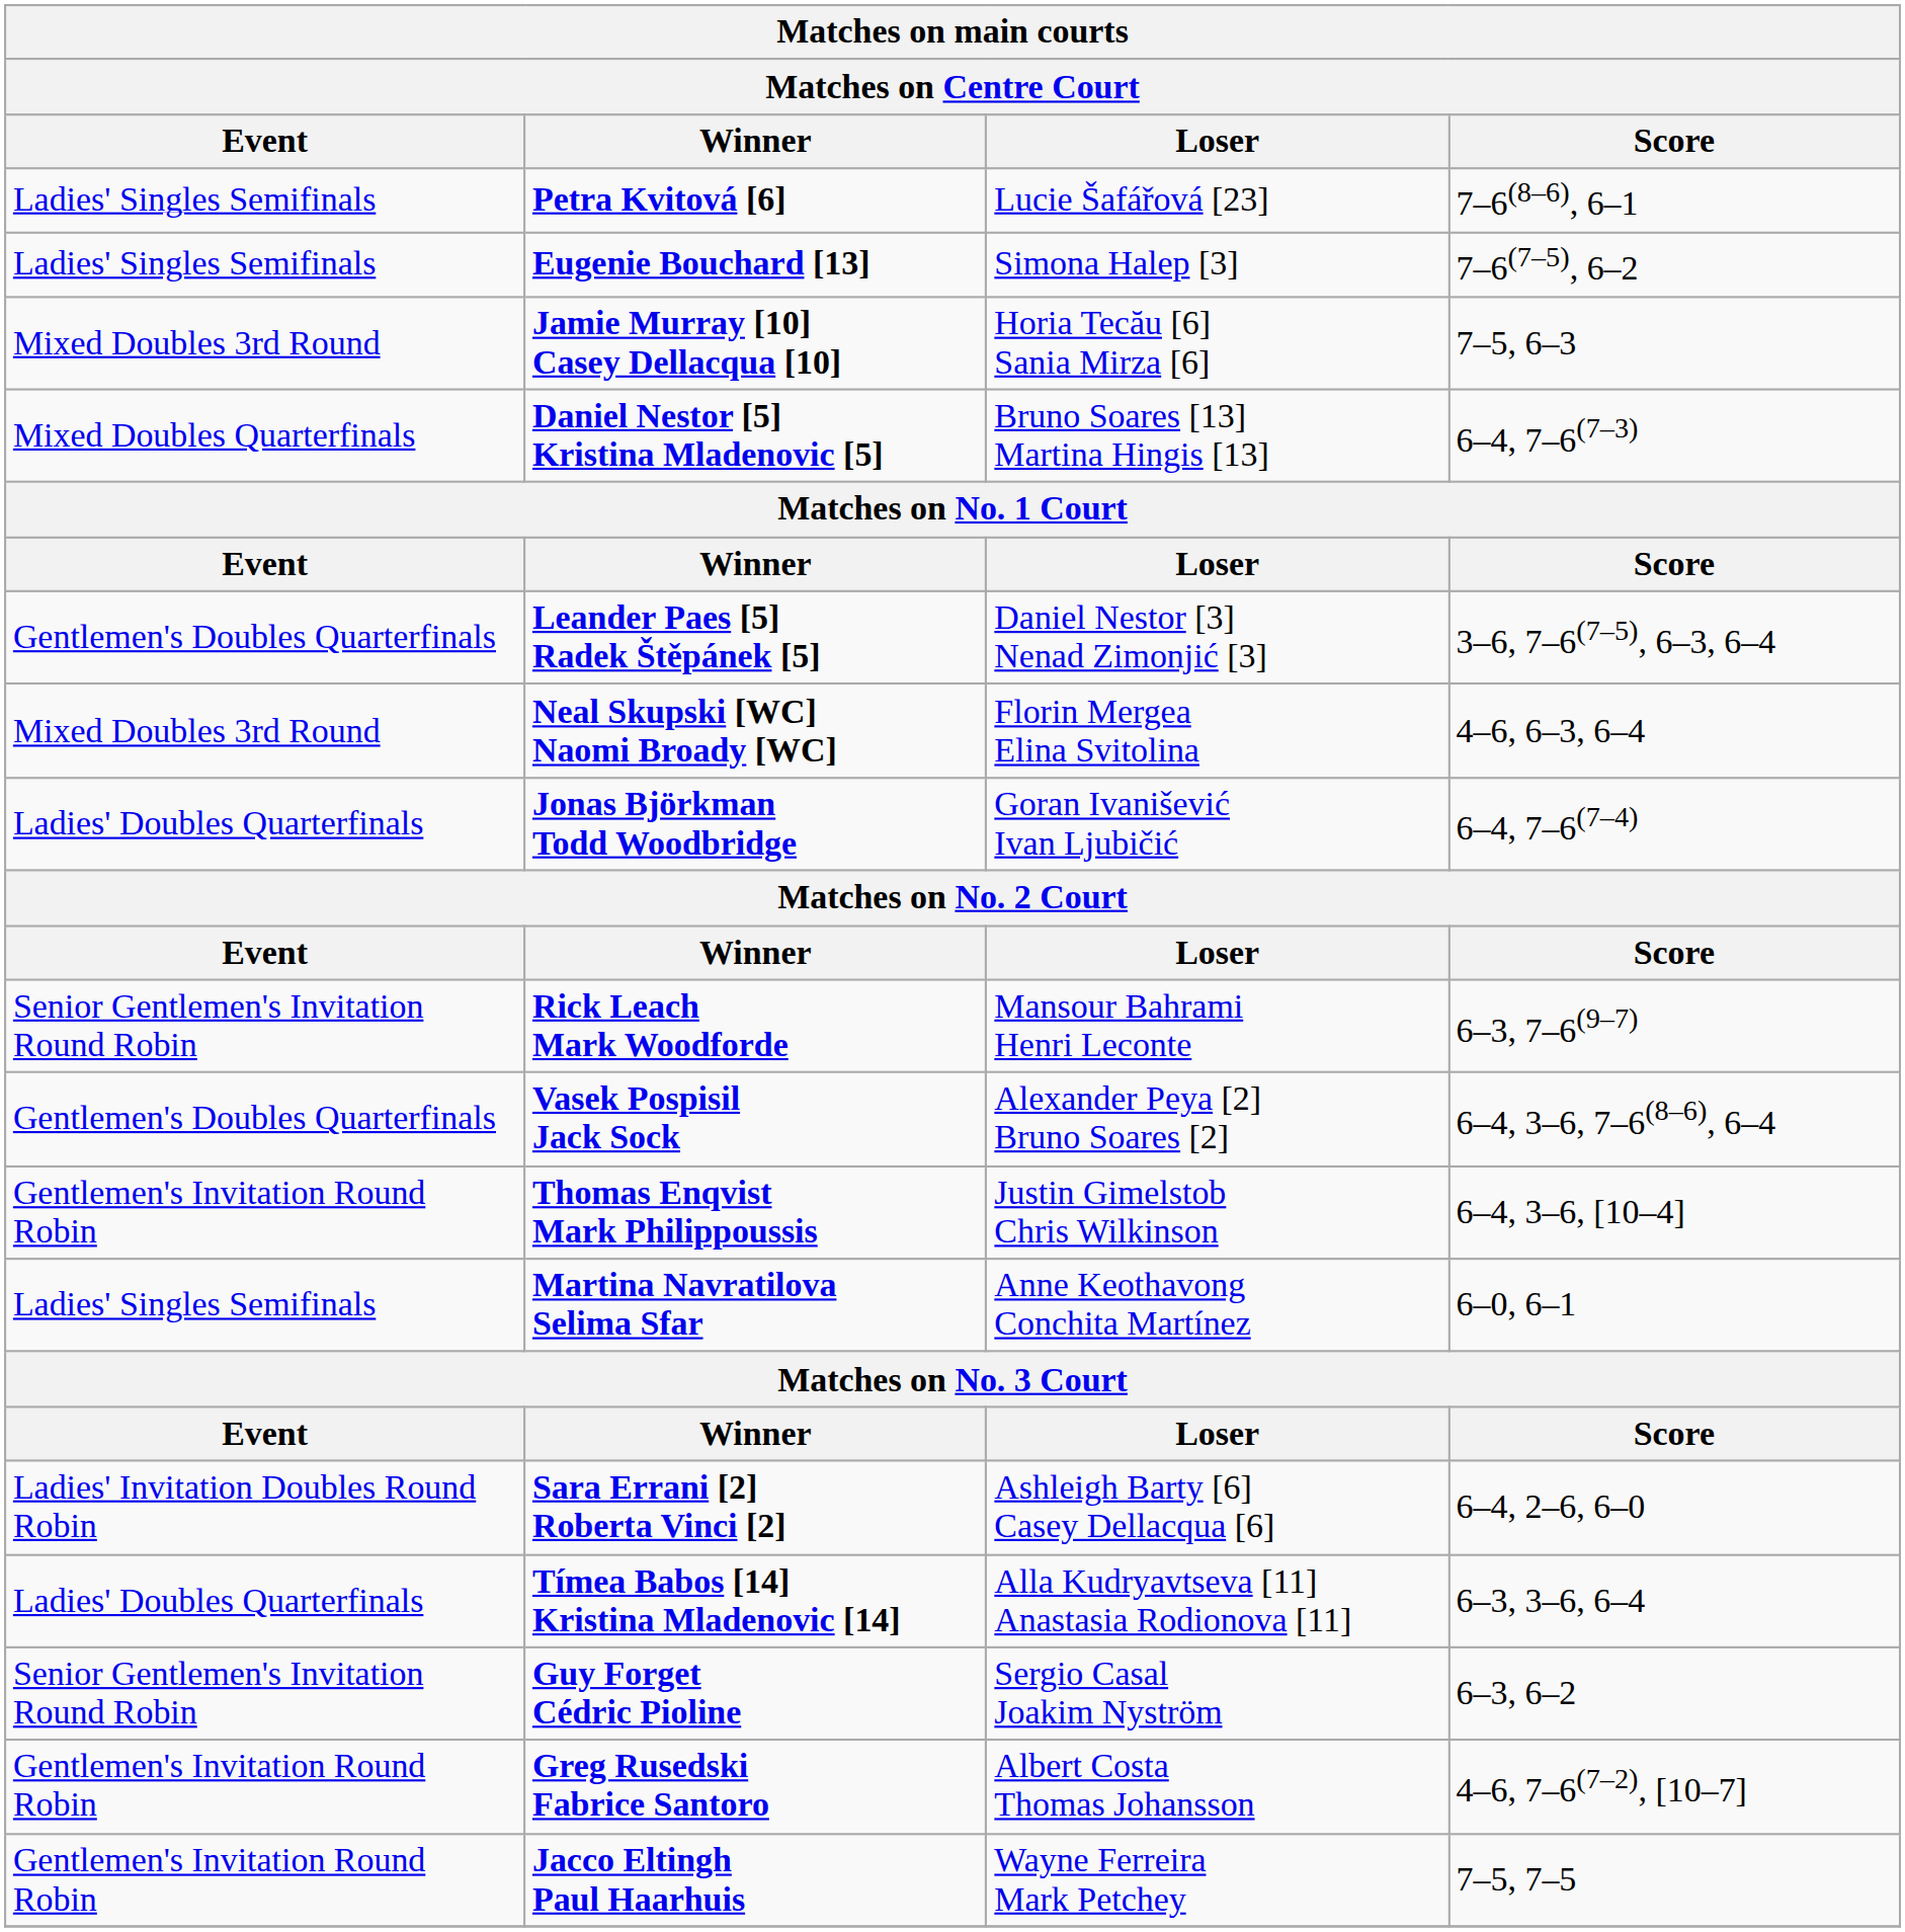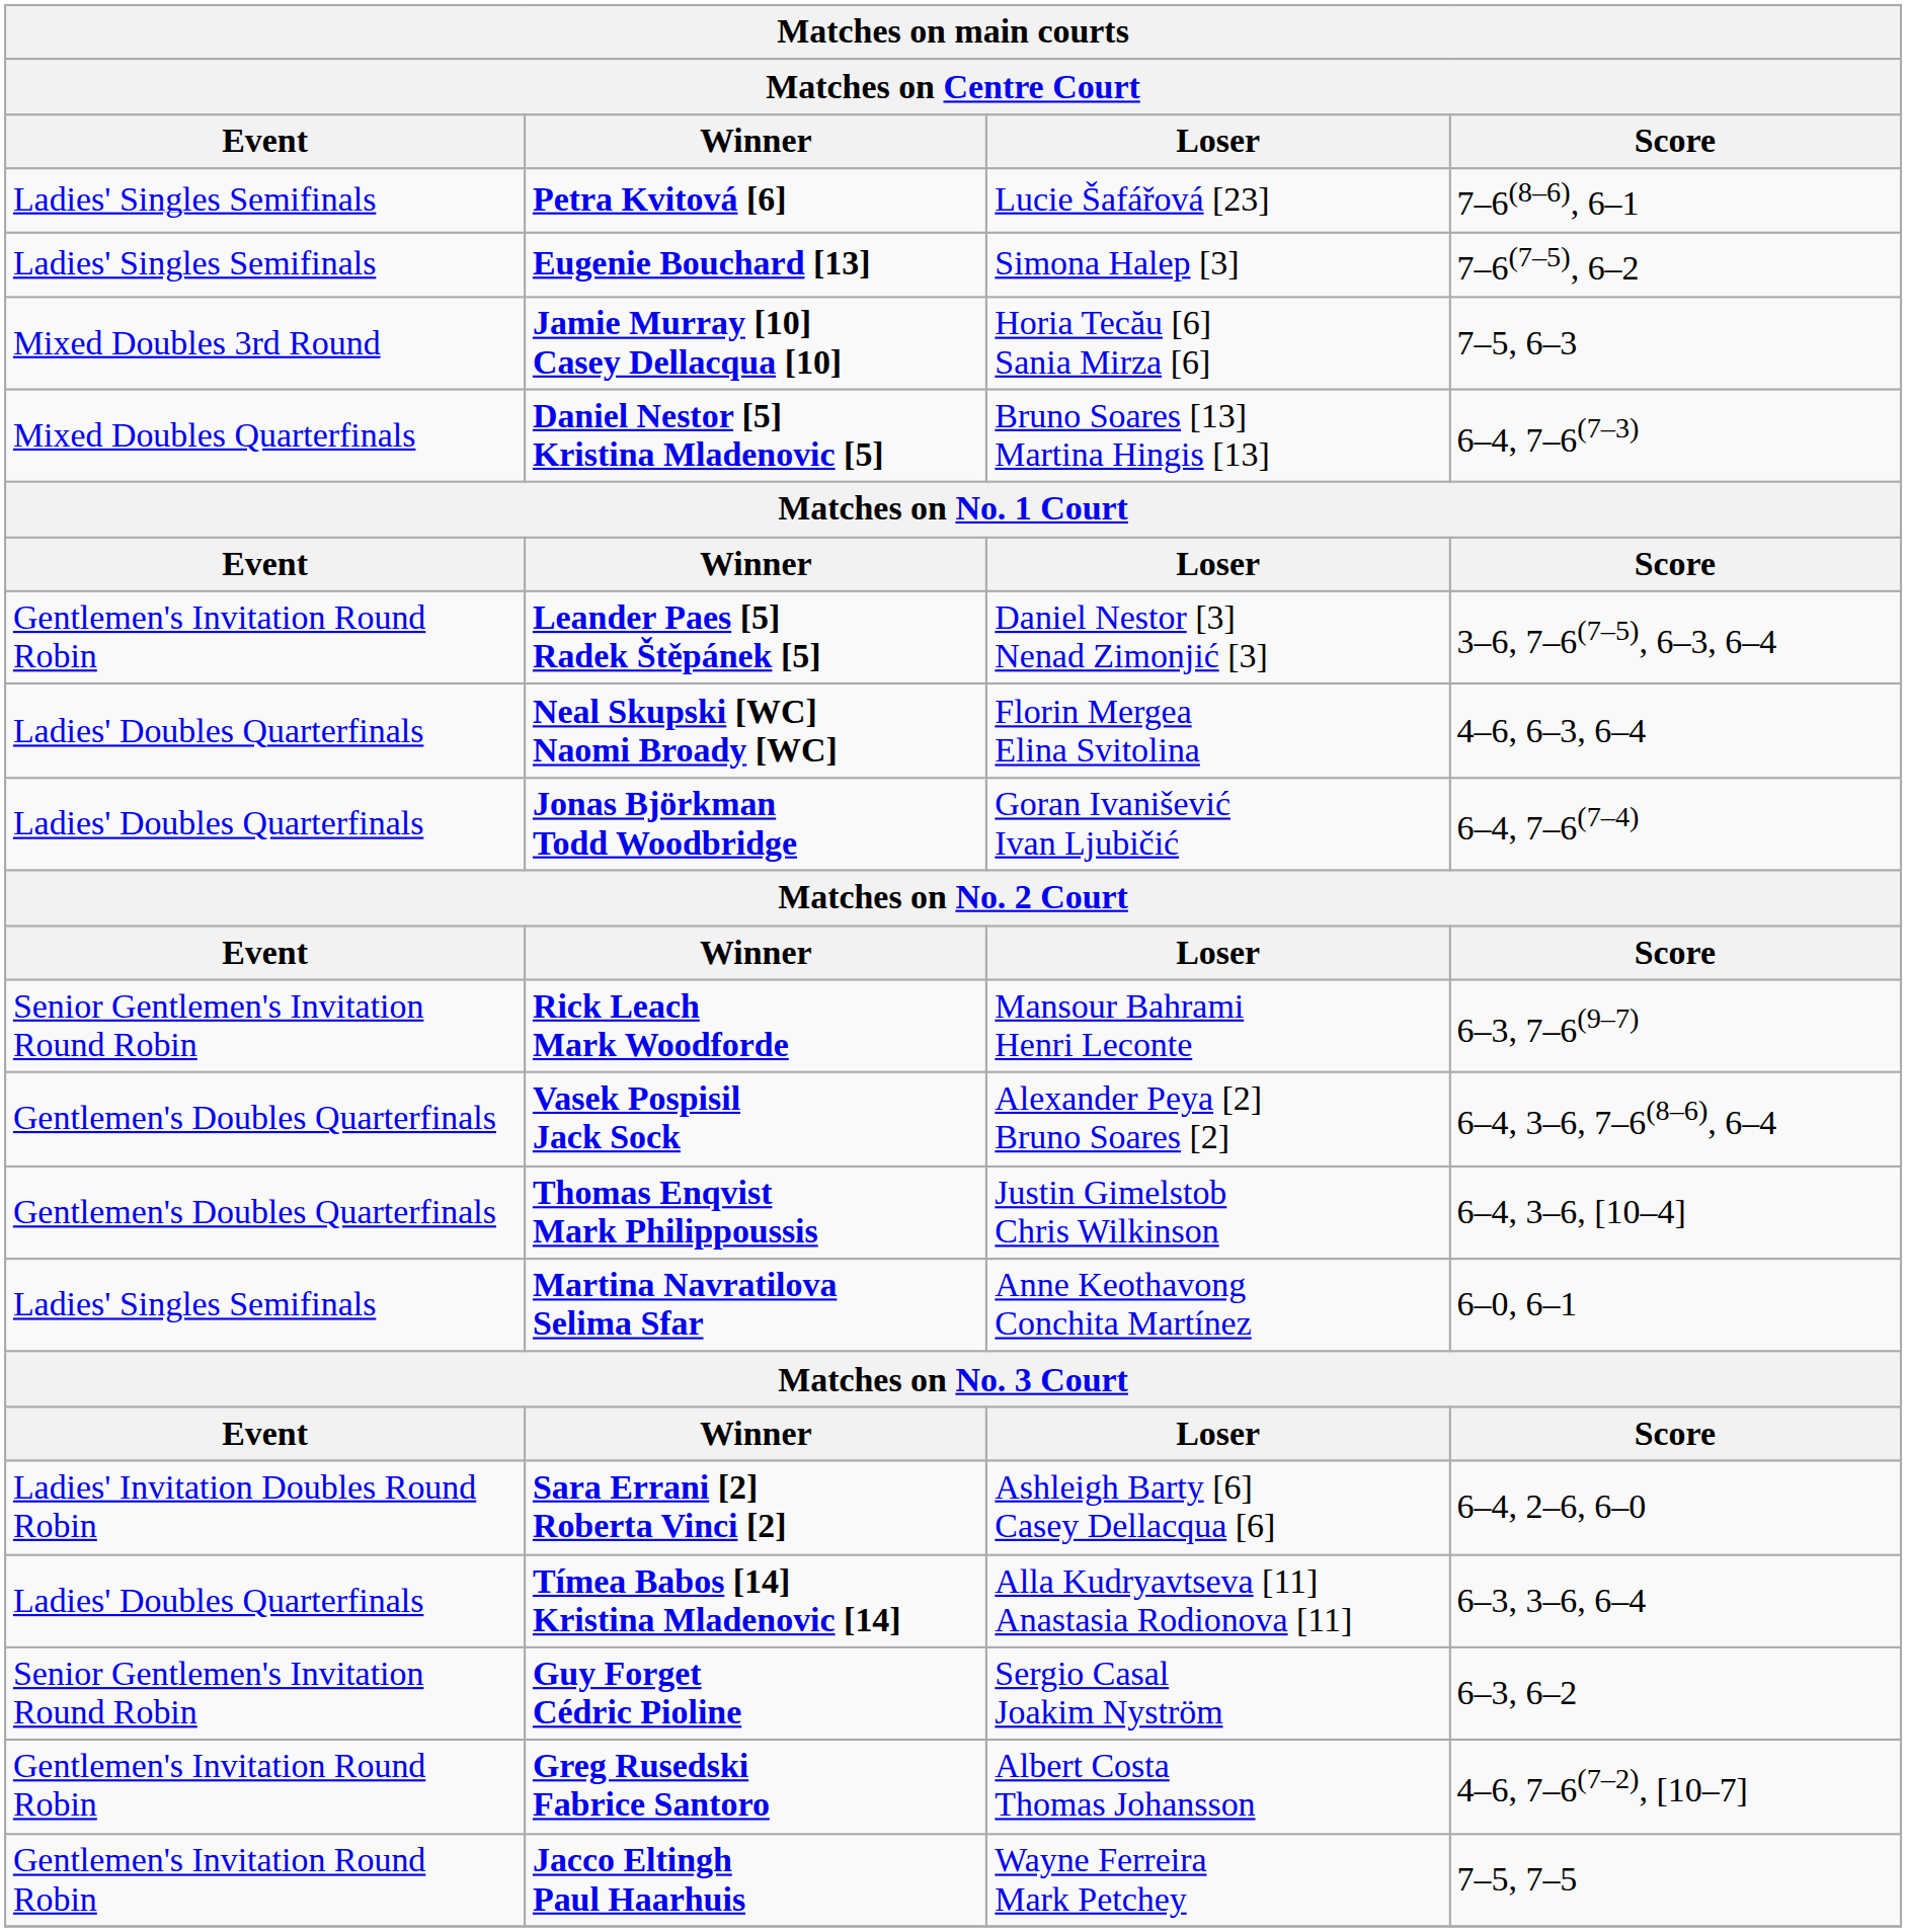 <table class="wikitable collapsible uncollapsed" style="margin:auto;">
 <tr>
 <th colspan="4" style="white-space:nowrap;">Matches on main courts</th>
 </tr>
 <tr>
 <th colspan="4">Matches on <a href='#'>Centre Court</a></th>
 </tr>
 <tr>
 <th width=250>Event</th>
 <th width=220>Winner</th>
 <th width=220>Loser</th>
 <th width=220>Score</th>
 </tr>
 <tr>
 <td><a href='#'>Ladies' Singles Semifinals</a></td>
 <td> <strong><a href='#'>Petra Kvitová</a> [6]</strong></td>
 <td> <a href='#'>Lucie Šafářová</a> [23]</td>
 <td>7–6<sup>(8–6)</sup>, 6–1</td>
 </tr>
 <tr>
 <td><a href='#'>Ladies' Singles Semifinals</a></td>
 <td> <strong><a href='#'>Eugenie Bouchard</a> [13]</strong></td>
 <td> <a href='#'>Simona Halep</a> [3]</td>
 <td>7–6<sup>(7–5)</sup>, 6–2</td>
 </tr>
 <tr>
 <td><a href='#'>Mixed Doubles 3rd Round</a></td>
 <td> <strong><a href='#'>Jamie Murray</a> [10]</strong><br> <strong><a href='#'>Casey Dellacqua</a> [10]</strong></td>
 <td> <a href='#'>Horia Tecău</a> [6]<br> <a href='#'>Sania Mirza</a> [6]</td>
 <td>7–5, 6–3</td>
 </tr>
 <tr>
 <td><a href='#'>Mixed Doubles Quarterfinals</a></td>
 <td> <strong><a href='#'>Daniel Nestor</a> [5]</strong><br> <strong><a href='#'>Kristina Mladenovic</a> [5]</strong></td>
 <td> <a href='#'>Bruno Soares</a> [13]<br> <a href='#'>Martina Hingis</a> [13]</td>
 <td>6–4, 7–6<sup>(7–3)</sup></td>
 </tr>
 <tr>
 <th colspan="4">Matches on <a href='#'>No. 1 Court</a></th>
 </tr>
 <tr>
 <th width=250>Event</th>
 <th width=220>Winner</th>
 <th width=220>Loser</th>
 <th width=220>Score</th>
 </tr>
 <tr>
-<td><a href='#'>Gentlemen's Doubles Quarterfinals</a></td>
+<td><a href='#'>Gentlemen's Invitation Round Robin</a></td>
 <td> <strong><a href='#'>Leander Paes</a> [5]</strong><br> <strong><a href='#'>Radek Štěpánek</a> [5]</strong></td>
 <td> <a href='#'>Daniel Nestor</a> [3]<br> <a href='#'>Nenad Zimonjić</a> [3]</td>
 <td>3–6, 7–6<sup>(7–5)</sup>, 6–3, 6–4</td>
 </tr>
 <tr>
-<td><a href='#'>Mixed Doubles 3rd Round</a></td>
+<td><a href='#'>Ladies' Doubles Quarterfinals</a></td>
 <td> <strong><a href='#'>Neal Skupski</a> [WC]</strong><br> <strong><a href='#'>Naomi Broady</a> [WC]</strong></td>
 <td> <a href='#'>Florin Mergea</a><br> <a href='#'>Elina Svitolina</a></td>
 <td>4–6, 6–3, 6–4</td>
 </tr>
 <tr>
 <td><a href='#'>Ladies' Doubles Quarterfinals</a></td>
 <td> <strong><a href='#'>Jonas Björkman</a></strong><br> <strong><a href='#'>Todd Woodbridge</a></strong></td>
 <td> <a href='#'>Goran Ivanišević</a><br> <a href='#'>Ivan Ljubičić</a></td>
 <td>6–4, 7–6<sup>(7–4)</sup></td>
 </tr>
 <tr>
 <th colspan="4">Matches on <a href='#'>No. 2 Court</a></th>
 </tr>
 <tr>
 <th width=250>Event</th>
 <th width=220>Winner</th>
 <th width=220>Loser</th>
 <th width=220>Score</th>
 </tr>
 <tr>
 <td><a href='#'>Senior Gentlemen's Invitation Round Robin</a></td>
 <td> <strong><a href='#'>Rick Leach</a></strong><br> <strong><a href='#'>Mark Woodforde</a></strong></td>
 <td> <a href='#'>Mansour Bahrami</a><br> <a href='#'>Henri Leconte</a></td>
 <td>6–3, 7–6<sup>(9–7)</sup></td>
 </tr>
 <tr>
 <td><a href='#'>Gentlemen's Doubles Quarterfinals</a></td>
 <td> <strong><a href='#'>Vasek Pospisil</a></strong><br> <strong><a href='#'>Jack Sock</a></strong></td>
 <td> <a href='#'>Alexander Peya</a> [2]<br> <a href='#'>Bruno Soares</a> [2]</td>
 <td>6–4, 3–6, 7–6<sup>(8–6)</sup>, 6–4</td>
 </tr>
 <tr>
-<td><a href='#'>Gentlemen's Invitation Round Robin</a></td>
+<td><a href='#'>Gentlemen's Doubles Quarterfinals</a></td>
 <td> <strong><a href='#'>Thomas Enqvist</a></strong><br> <strong><a href='#'>Mark Philippoussis</a></strong></td>
 <td> <a href='#'>Justin Gimelstob</a><br> <a href='#'>Chris Wilkinson</a></td>
 <td>6–4, 3–6, [10–4]</td>
 </tr>
 <tr>
 <td><a href='#'>Ladies' Singles Semifinals</a></td>
 <td> <strong><a href='#'>Martina Navratilova</a></strong><br> <strong><a href='#'>Selima Sfar</a></strong></td>
 <td> <a href='#'>Anne Keothavong</a><br> <a href='#'>Conchita Martínez</a></td>
 <td>6–0, 6–1</td>
 </tr>
 <tr>
 <th colspan="4">Matches on <a href='#'>No. 3 Court</a></th>
 </tr>
 <tr>
 <th width=250>Event</th>
 <th width=220>Winner</th>
 <th width=220>Loser</th>
 <th width=220>Score</th>
 </tr>
 <tr>
 <td><a href='#'>Ladies' Invitation Doubles Round Robin</a></td>
 <td> <strong><a href='#'>Sara Errani</a> [2]</strong><br> <strong><a href='#'>Roberta Vinci</a> [2]</strong></td>
 <td> <a href='#'>Ashleigh Barty</a> [6]<br> <a href='#'>Casey Dellacqua</a> [6]</td>
 <td>6–4, 2–6, 6–0</td>
 </tr>
 <tr>
 <td><a href='#'>Ladies' Doubles Quarterfinals</a></td>
 <td> <strong><a href='#'>Tímea Babos</a> [14]</strong><br> <strong><a href='#'>Kristina Mladenovic</a> [14]</strong></td>
 <td> <a href='#'>Alla Kudryavtseva</a> [11]<br> <a href='#'>Anastasia Rodionova</a> [11]</td>
 <td>6–3, 3–6, 6–4</td>
 </tr>
 <tr>
 <td><a href='#'>Senior Gentlemen's Invitation Round Robin</a></td>
 <td> <strong><a href='#'>Guy Forget</a></strong><br> <strong><a href='#'>Cédric Pioline</a></strong></td>
 <td> <a href='#'>Sergio Casal</a><br> <a href='#'>Joakim Nyström</a></td>
 <td>6–3, 6–2</td>
 </tr>
 <tr>
 <td><a href='#'>Gentlemen's Invitation Round Robin</a></td>
 <td> <strong><a href='#'>Greg Rusedski</a></strong><br> <strong><a href='#'>Fabrice Santoro</a></strong></td>
 <td> <a href='#'>Albert Costa</a><br> <a href='#'>Thomas Johansson</a></td>
 <td>4–6, 7–6<sup>(7–2)</sup>, [10–7]</td>
 </tr>
 <tr>
 <td><a href='#'>Gentlemen's Invitation Round Robin</a></td>
 <td> <strong><a href='#'>Jacco Eltingh</a></strong><br> <strong><a href='#'>Paul Haarhuis</a></strong></td>
 <td> <a href='#'>Wayne Ferreira</a><br> <a href='#'>Mark Petchey</a></td>
 <td>7–5, 7–5</td>
 </tr>
 <tr>
 </tr>
 </table>
